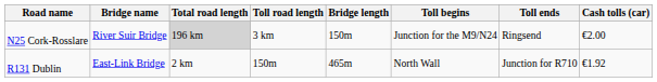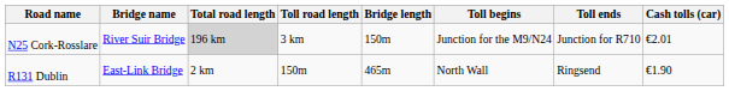 <table class="wikitable">
 <tr style="background:#c9c9c9;">
 <th>Road name</th>
 <th>Bridge name</th>
 <th>Total road length</th>
 <th>Toll road length</th>
 <th>Bridge length</th>
 <th>Toll begins</th>
 <th>Toll ends</th>
 <th>Cash tolls (car)</th>
 </tr>
 <tr>
 <td><br><a href='#'>N25</a> Cork-Rosslare</td>
 <td><a href='#'>River Suir Bridge</a></td>
 <td style="background: lightgrey;">196 km</td>
 <td>3 km</td>
 <td>150m</td>
 <td>Junction for the M9/N24</td>
-<td>Ringsend</td>
-<td>€2.00</td>
+<td>Junction for R710</td>
+<td>€2.01</td>
 </tr>
 <tr>
 <td><br><a href='#'>R131</a> Dublin</td>
 <td><a href='#'>East-Link Bridge</a></td>
 <td>2 km</td>
 <td>150m</td>
 <td>465m</td>
 <td>North Wall</td>
-<td>Junction for R710</td>
-<td>€1.92</td>
+<td>Ringsend</td>
+<td>€1.90</td>
 </tr>
 </table>
